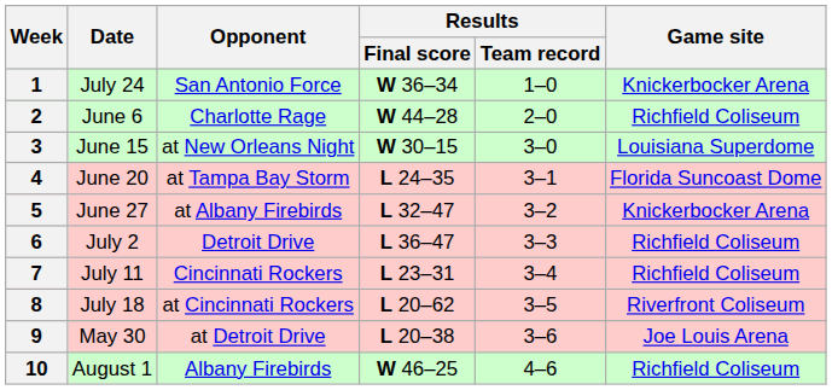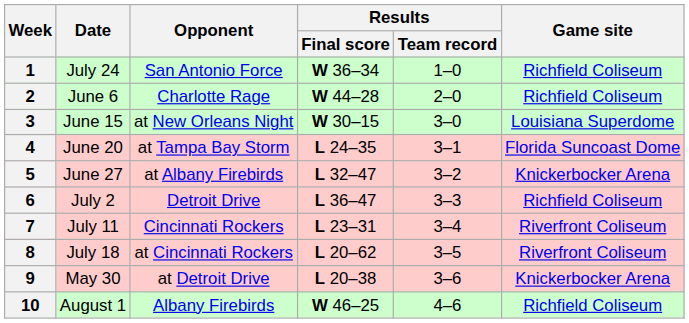 <table class="wikitable" style="font-size: 92%;" "align=center">
 <tr>
 <th rowspan="2">Week</th>
 <th rowspan="2">Date</th>
 <th rowspan="2">Opponent</th>
 <th colspan="2">Results</th>
 <th rowspan="2">Game site</th>
 </tr>
 <tr>
 <th>Final score</th>
 <th>Team record</th>
 </tr>
 <tr style="background:#cfc">
 <th>1</th>
 <td style="text-align:center;">July 24</td>
 <td style="text-align:center;"><a href='#'>San Antonio Force</a></td>
 <td style="text-align:center;"><strong>W</strong> 36–34</td>
 <td style="text-align:center;">1–0</td>
-<td style="text-align:center;"><a href='#'>Knickerbocker Arena</a></td>
+<td style="text-align:center;"><a href='#'>Richfield Coliseum</a></td>
 </tr>
 <tr style="background:#cfc">
 <th>2</th>
 <td style="text-align:center;">June 6</td>
 <td style="text-align:center;"><a href='#'>Charlotte Rage</a></td>
 <td style="text-align:center;"><strong>W</strong> 44–28</td>
 <td style="text-align:center;">2–0</td>
 <td style="text-align:center;"><a href='#'>Richfield Coliseum</a></td>
 </tr>
 <tr style="background:#cfc">
 <th>3</th>
 <td style="text-align:center;">June 15</td>
 <td style="text-align:center;">at <a href='#'>New Orleans Night</a></td>
 <td style="text-align:center;"><strong>W</strong> 30–15</td>
 <td style="text-align:center;">3–0</td>
 <td style="text-align:center;"><a href='#'>Louisiana Superdome</a></td>
 </tr>
 <tr style="background:#fcc">
 <th>4</th>
 <td style="text-align:center;">June 20</td>
 <td style="text-align:center;">at <a href='#'>Tampa Bay Storm</a></td>
 <td style="text-align:center;"><strong>L</strong> 24–35</td>
 <td style="text-align:center;">3–1</td>
 <td style="text-align:center;"><a href='#'>Florida Suncoast Dome</a></td>
 </tr>
 <tr style="background:#fcc">
 <th>5</th>
 <td style="text-align:center;">June 27</td>
 <td style="text-align:center;">at <a href='#'>Albany Firebirds</a></td>
 <td style="text-align:center;"><strong>L</strong> 32–47</td>
 <td style="text-align:center;">3–2</td>
 <td style="text-align:center;"><a href='#'>Knickerbocker Arena</a></td>
 </tr>
 <tr style="background:#fcc">
 <th>6</th>
 <td style="text-align:center;">July 2</td>
 <td style="text-align:center;"><a href='#'>Detroit Drive</a></td>
 <td style="text-align:center;"><strong>L</strong> 36–47</td>
 <td style="text-align:center;">3–3</td>
 <td style="text-align:center;"><a href='#'>Richfield Coliseum</a></td>
 </tr>
 <tr style="background:#fcc">
 <th>7</th>
 <td style="text-align:center;">July 11</td>
 <td style="text-align:center;"><a href='#'>Cincinnati Rockers</a></td>
 <td style="text-align:center;"><strong>L</strong> 23–31</td>
 <td style="text-align:center;">3–4</td>
-<td style="text-align:center;"><a href='#'>Richfield Coliseum</a></td>
+<td style="text-align:center;"><a href='#'>Riverfront Coliseum</a></td>
 </tr>
 <tr style="background:#fcc">
 <th>8</th>
 <td style="text-align:center;">July 18</td>
 <td style="text-align:center;">at <a href='#'>Cincinnati Rockers</a></td>
 <td style="text-align:center;"><strong>L</strong> 20–62</td>
 <td style="text-align:center;">3–5</td>
 <td style="text-align:center;"><a href='#'>Riverfront Coliseum</a></td>
 </tr>
 <tr style="background:#fcc">
 <th>9</th>
 <td style="text-align:center;">May 30</td>
 <td style="text-align:center;">at <a href='#'>Detroit Drive</a></td>
 <td style="text-align:center;"><strong>L</strong> 20–38</td>
 <td style="text-align:center;">3–6</td>
-<td style="text-align:center;"><a href='#'>Joe Louis Arena</a></td>
+<td style="text-align:center;"><a href='#'>Knickerbocker Arena</a></td>
 </tr>
 <tr style="background:#cfc">
 <th>10</th>
 <td style="text-align:center;">August 1</td>
 <td style="text-align:center;"><a href='#'>Albany Firebirds</a></td>
 <td style="text-align:center;"><strong>W</strong> 46–25</td>
 <td style="text-align:center;">4–6</td>
 <td style="text-align:center;"><a href='#'>Richfield Coliseum</a></td>
 </tr>
 </table>
